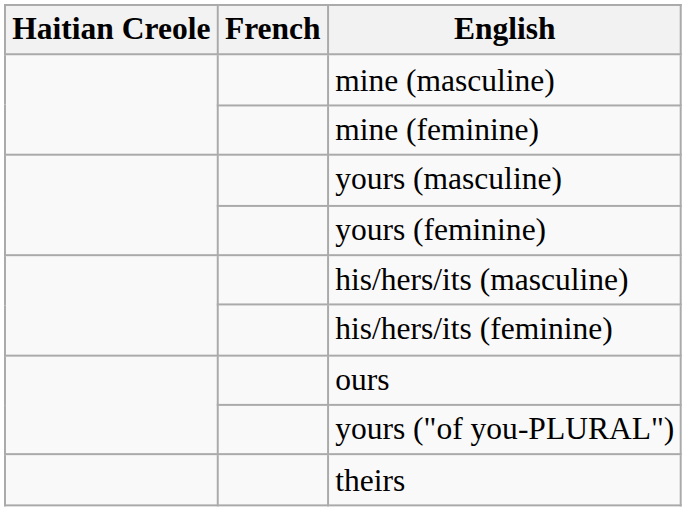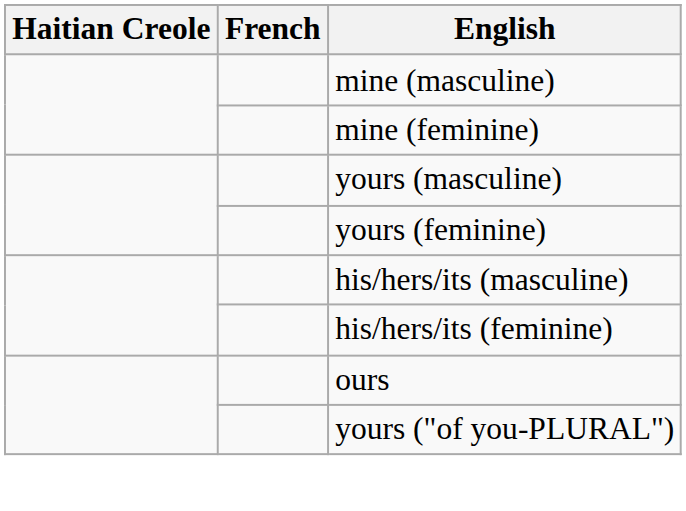 <table class="wikitable">
 <tr>
 <th scope="col">Haitian Creole</th>
 <th scope="col">French</th>
 <th scope="col">English</th>
 </tr>
 <tr>
 <td rowspan="2"></td>
 <td></td>
 <td>mine (masculine)</td>
 </tr>
 <tr>
 <td></td>
 <td>mine (feminine)</td>
 </tr>
 <tr>
 <td rowspan="2"></td>
 <td></td>
 <td>yours (masculine)</td>
 </tr>
 <tr>
 <td></td>
 <td>yours (feminine)</td>
 </tr>
 <tr>
 <td rowspan="2"></td>
 <td></td>
 <td>his/hers/its (masculine)</td>
 </tr>
 <tr>
 <td></td>
 <td>his/hers/its (feminine)</td>
 </tr>
 <tr>
 <td rowspan="2"></td>
 <td></td>
 <td>ours</td>
 </tr>
 <tr>
 <td></td>
 <td>yours ("of you-PLURAL")</td>
 </tr>
-<tr>
-<td rowspan="1"></td>
-<td></td>
-<td>theirs</td>
-</tr>
 </table>
